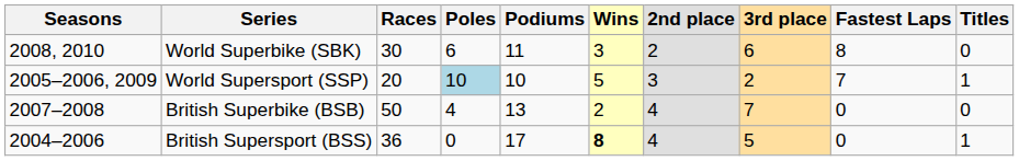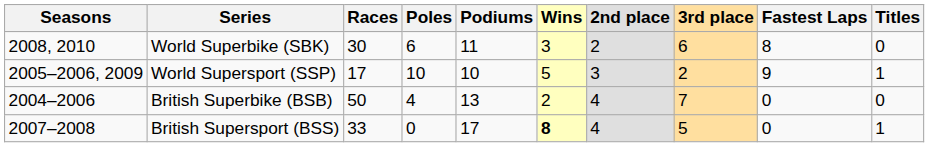 <table class="wikitable">
 <tr>
 <th>Seasons</th>
 <th colspan=2>Series</th>
 <th>Races</th>
 <th>Poles</th>
 <th>Podiums</th>
 <td style="background:#ffffbf;"><strong>Wins</strong></td>
 <td style="background:#dfdfdf;"><strong>2nd place</strong></td>
 <td style="background:#ffdf9f;"><strong>3rd place</strong></td>
 <th>Fastest Laps</th>
 <th>Titles</th>
 </tr>
 <tr>
 <td>2008, 2010</td>
 <td colspan=2>World Superbike (SBK)</td>
 <td>30</td>
 <td>6</td>
 <td>11</td>
 <td style="background:#ffffbf;">3</td>
 <td style="background:#dfdfdf;">2</td>
 <td style="background:#ffdf9f;">6</td>
 <td>8</td>
 <td>0</td>
 </tr>
 <tr>
 <td>2005–2006, 2009</td>
 <td colspan=2>World Supersport (SSP)</td>
-<td>20</td>
-<td style="background: lightblue;">10</td>
+<td>17</td>
+<td>10</td>
 <td>10</td>
 <td style="background:#ffffbf;">5</td>
 <td style="background:#dfdfdf;">3</td>
 <td style="background:#ffdf9f;">2</td>
-<td>7</td>
+<td>9</td>
 <td>1</td>
 </tr>
 <tr>
-<td>2007–2008</td>
+<td>2004–2006</td>
 <td colspan=2>British Superbike (BSB)</td>
 <td>50</td>
 <td>4</td>
 <td>13</td>
 <td style="background:#ffffbf;">2</td>
 <td style="background:#dfdfdf;">4</td>
 <td style="background:#ffdf9f;">7</td>
 <td>0</td>
 <td>0</td>
 </tr>
 <tr>
-<td>2004–2006</td>
+<td>2007–2008</td>
 <td colspan=2>British Supersport (BSS)</td>
-<td>36</td>
+<td>33</td>
 <td>0</td>
 <td>17</td>
 <td style="background:#ffffbf;"><strong>8</strong></td>
 <td style="background:#dfdfdf;">4</td>
 <td style="background:#ffdf9f;">5</td>
 <td>0</td>
 <td>1</td>
 </tr>
 </table>
